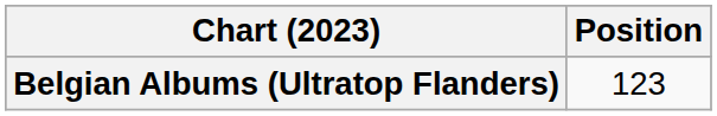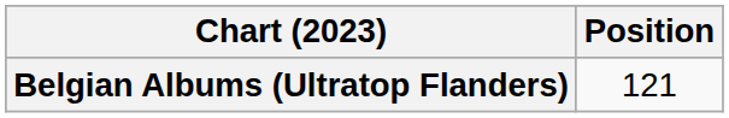 <table class="wikitable plainrowheaders" style="text-align:center">
 <tr>
 <th>Chart (2023)</th>
 <th>Position</th>
 </tr>
 <tr>
 <th scope="row">Belgian Albums (Ultratop Flanders)</th>
-<td>123</td>
+<td>121</td>
 </tr>
 </table>
